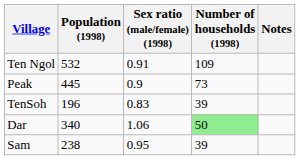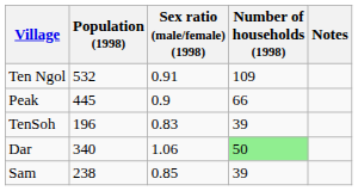 <table class="wikitable">
 <tr>
 <th><a href='#'>Village</a></th>
 <th>Population<br><small>(1998)</small></th>
 <th>Sex ratio<br><small>(male/female)</small><br><small>(1998)</small></th>
 <th>Number of<br>households<br><small>(1998)</small></th>
 <th>Notes</th>
 </tr>
 <tr>
 <td>Ten Ngol</td>
 <td>532</td>
 <td>0.91</td>
 <td>109</td>
 <td></td>
 </tr>
 <tr>
 <td>Peak</td>
 <td>445</td>
 <td>0.9</td>
-<td>73</td>
+<td>66</td>
 <td></td>
 </tr>
 <tr>
 <td>TenSoh</td>
 <td>196</td>
 <td>0.83</td>
 <td>39</td>
 <td></td>
 </tr>
 <tr>
 <td>Dar</td>
 <td>340</td>
 <td>1.06</td>
 <td style="background: lightgreen;">50</td>
 <td></td>
 </tr>
 <tr>
 <td>Sam</td>
 <td>238</td>
-<td>0.95</td>
+<td>0.85</td>
 <td>39</td>
 <td></td>
 </tr>
 </table>
